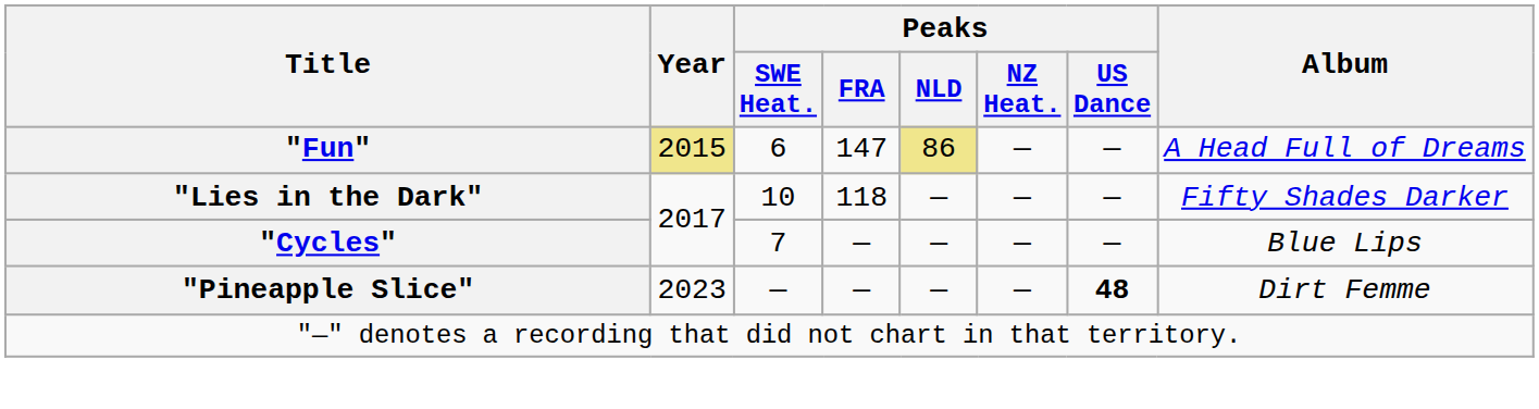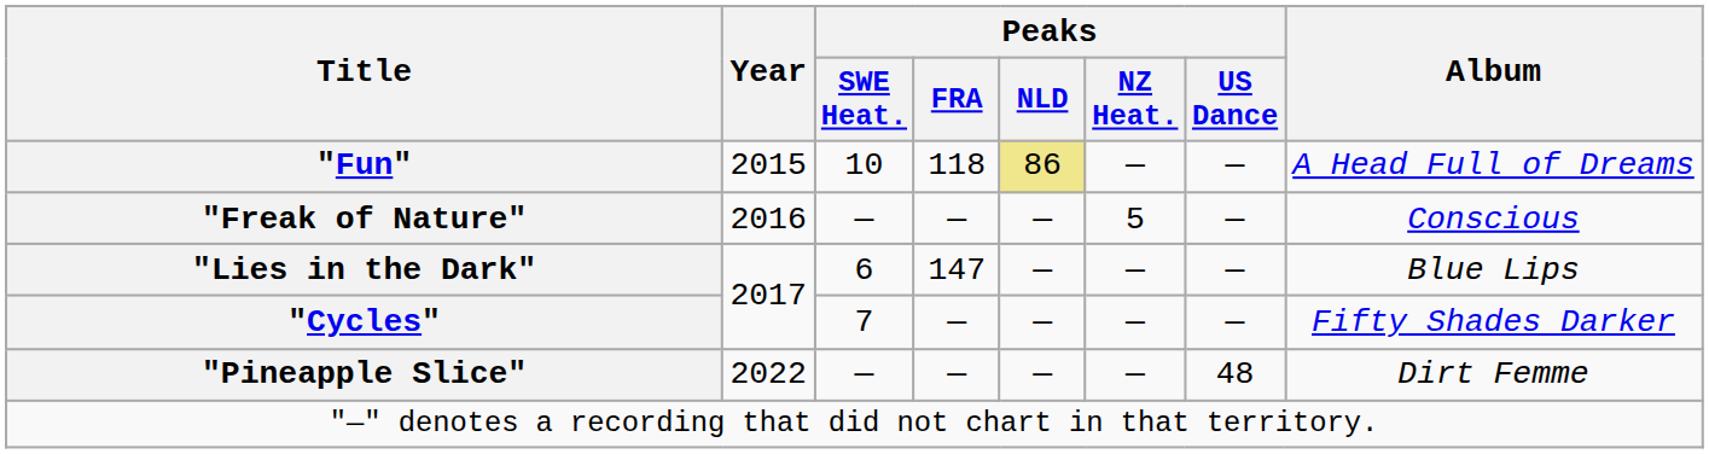 <table class="wikitable plainrowheaders" style="text-align:center;">
 <tr>
 <th scope="col" rowspan="2" style="width:22em;">Title</th>
 <th scope="col" rowspan="2" style="width:1em;">Year</th>
 <th scope="col" colspan="5">Peaks</th>
 <th scope="col" rowspan="2">Album</th>
 </tr>
 <tr>
 <th scope="col" style="width:2.5em;font-size:90%;"><a href='#'>SWE<br>Heat.</a><br></th>
 <th scope="col" style="width:2.5em;font-size:90%;"><a href='#'>FRA</a><br></th>
 <th scope="col" style="width:2.5em;font-size:90%;"><a href='#'>NLD</a><br></th>
 <th scope="col" style="width:2.5em;font-size:90%;"><a href='#'>NZ<br>Heat.</a><br></th>
 <th scope="col" style="width:2.5em;font-size:90%;"><a href='#'>US<br>Dance</a><br></th>
 </tr>
 <tr>
 <th scope="row">"<a href='#'>Fun</a>"<br></th>
-<td style="background: khaki;">2015</td>
-<td>6</td>
-<td>147</td>
+<td>2015</td>
+<td>10</td>
+<td>118</td>
 <td style="background: khaki;">86</td>
 <td>—</td>
 <td>—</td>
 <td><em><a href='#'>A Head Full of Dreams</a></em></td>
 </tr>
 <tr>
-<th scope="row">"Lies in the Dark"</th>
-<td rowspan="2">2017</td>
-<td>10</td>
-<td>118</td>
+<th scope="row">"Freak of Nature"<br></th>
+<td>2016</td>
 <td>—</td>
 <td>—</td>
 <td>—</td>
-<td><em><a href='#'>Fifty Shades Darker</a></em></td>
+<td>5</td>
+<td>—</td>
+<td><em><a href='#'>Conscious</a></em></td>
+</tr>
+<tr>
+<th scope="row">"Lies in the Dark"</th>
+<td rowspan="2">2017</td>
+<td>6</td>
+<td>147</td>
+<td>—</td>
+<td>—</td>
+<td>—</td>
+<td><em>Blue Lips</em></td>
 </tr>
 <tr>
 <th scope="row">"<a href='#'>Cycles</a>"</th>
 <td>7</td>
 <td>—</td>
 <td>—</td>
 <td>—</td>
 <td>—</td>
-<td><em>Blue Lips</em></td>
+<td><em><a href='#'>Fifty Shades Darker</a></em></td>
 </tr>
 <tr>
 <th scope="row">"Pineapple Slice"<br></th>
-<td>2023</td>
+<td>2022</td>
 <td>—</td>
 <td>—</td>
 <td>—</td>
 <td>—</td>
-<td><strong>48</strong></td>
+<td>48</td>
 <td><em>Dirt Femme</em></td>
 </tr>
 <tr>
 <td colspan="8" style="font-size:90%">"—" denotes a recording that did not chart in that territory.</td>
 </tr>
 </table>
